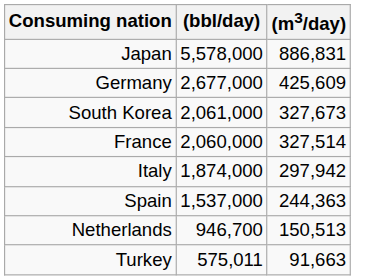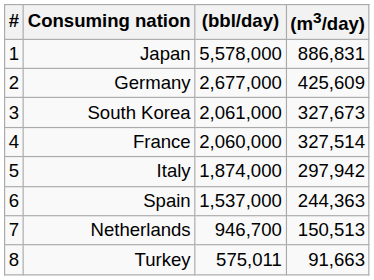 <table style="text-align:right;" class="wikitable sortable">
 <tr>
+<th>#</th>
 <th>Consuming nation</th>
 <th>(bbl/day)</th>
 <th>(m<sup>3</sup>/day)</th>
 </tr>
 <tr>
+<td>1</td>
 <td>Japan</td>
 <td>5,578,000</td>
 <td>886,831</td>
 </tr>
 <tr>
+<td>2</td>
 <td>Germany</td>
 <td>2,677,000</td>
 <td>425,609</td>
 </tr>
 <tr>
+<td>3</td>
 <td>South Korea</td>
 <td>2,061,000</td>
 <td>327,673</td>
 </tr>
 <tr>
+<td>4</td>
 <td>France</td>
 <td>2,060,000</td>
 <td>327,514</td>
 </tr>
 <tr>
+<td>5</td>
 <td>Italy</td>
 <td>1,874,000</td>
 <td>297,942</td>
 </tr>
 <tr>
+<td>6</td>
 <td>Spain</td>
 <td>1,537,000</td>
 <td>244,363</td>
 </tr>
 <tr>
+<td>7</td>
 <td>Netherlands</td>
 <td>946,700</td>
 <td>150,513</td>
 </tr>
 <tr>
+<td>8</td>
 <td>Turkey</td>
 <td>575,011</td>
 <td>91,663</td>
 </tr>
 </table>
